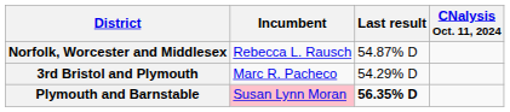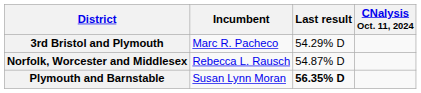 <table class="wikitable sortable">
 <tr>
 <th><a href='#'>District</a></th>
 <th>Incumbent</th>
 <th>Last result</th>
 <th><a href='#'>CNalysis</a><br><small>Oct. 11, 2024</small></th>
 </tr>
 <tr>
+<th>3rd Bristol and Plymouth</th>
+<td><a href='#'>Marc R. Pacheco</a></td>
+<td>54.29% D</td>
+<td></td>
+</tr>
+<tr>
 <th>Norfolk, Worcester and Middlesex</th>
 <td><a href='#'>Rebecca L. Rausch</a></td>
 <td>54.87% D</td>
 <td></td>
 </tr>
 <tr>
-<th>3rd Bristol and Plymouth</th>
-<td><a href='#'>Marc R. Pacheco</a></td>
-<td>54.29% D</td>
-<td></td>
-</tr>
-<tr>
 <th>Plymouth and Barnstable</th>
-<td style="background: pink;"><a href='#'>Susan Lynn Moran</a></td>
+<td><a href='#'>Susan Lynn Moran</a></td>
 <td><strong>56.35% D</strong></td>
 <td></td>
 </tr>
 </table>
